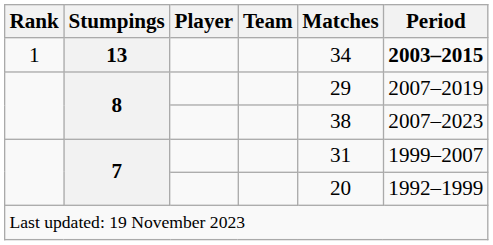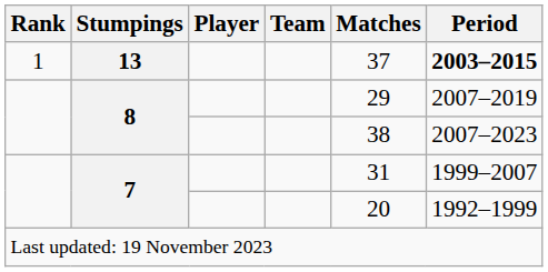 <table class="wikitable plainrowheaders sortable">
 <tr>
 <th scope=col>Rank</th>
 <th scope=col>Stumpings</th>
 <th scope=col>Player</th>
 <th scope=col>Team</th>
 <th scope=col>Matches</th>
 <th scope=col>Period</th>
 </tr>
 <tr>
 <td align=center>1</td>
 <th scope=row style=text-align:center;>13</th>
 <td></td>
 <td></td>
-<td align=center>34</td>
+<td align=center>37</td>
 <td><strong>2003–2015</strong></td>
 </tr>
 <tr>
 <td align=center rowspan=2></td>
 <th scope=row style=text-align:center; rowspan=2>8</th>
 <td></td>
 <td></td>
 <td align=center>29</td>
 <td>2007–2019</td>
 </tr>
 <tr>
 <td></td>
 <td></td>
 <td align=center>38</td>
 <td>2007–2023</td>
 </tr>
 <tr>
 <td align=center rowspan=2></td>
 <th scope=row style=text-align:center; rowspan=2>7</th>
 <td></td>
 <td></td>
 <td align=center>31</td>
 <td>1999–2007</td>
 </tr>
 <tr>
 <td></td>
 <td></td>
 <td align=center>20</td>
 <td>1992–1999</td>
 </tr>
 <tr class=sortbottom>
 <td colspan=6><small>Last updated: 19 November 2023</small></td>
 </tr>
 </table>
